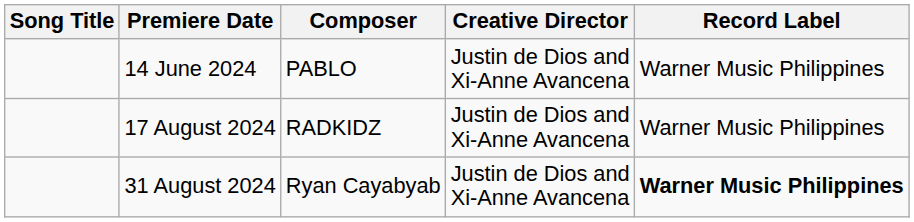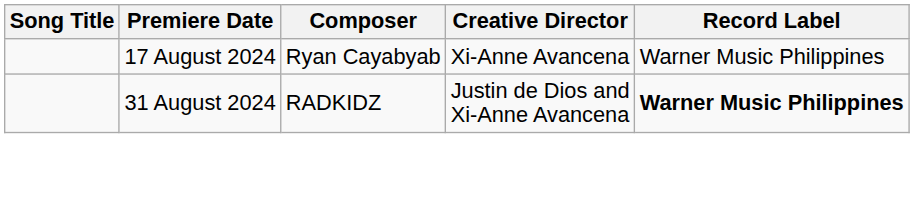 <table class="wikitable">
 <tr>
 <th>Song Title</th>
 <th>Premiere Date</th>
 <th>Composer</th>
 <th>Creative Director</th>
 <th>Record Label</th>
 </tr>
 <tr>
 <td><strong></strong></td>
-<td>14 June 2024</td>
-<td>PABLO</td>
-<td>Justin de Dios and<br>Xi-Anne Avancena</td>
-<td>Warner Music Philippines</td>
-</tr>
-<tr>
-<td><strong></strong></td>
 <td>17 August 2024</td>
-<td>RADKIDZ</td>
-<td>Justin de Dios and<br>Xi-Anne Avancena</td>
+<td>Ryan Cayabyab</td>
+<td>Xi-Anne Avancena</td>
 <td>Warner Music Philippines</td>
 </tr>
 <tr>
 <td><strong></strong></td>
 <td>31 August 2024</td>
-<td>Ryan Cayabyab</td>
+<td>RADKIDZ</td>
 <td>Justin de Dios and<br>Xi-Anne Avancena</td>
 <td><strong>Warner Music Philippines</strong></td>
 </tr>
 </table>
